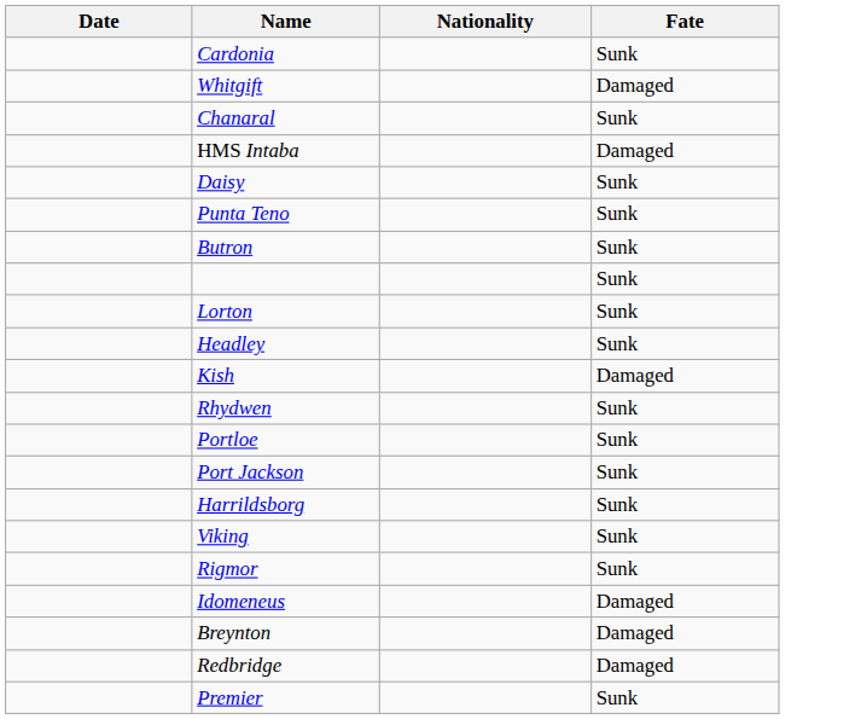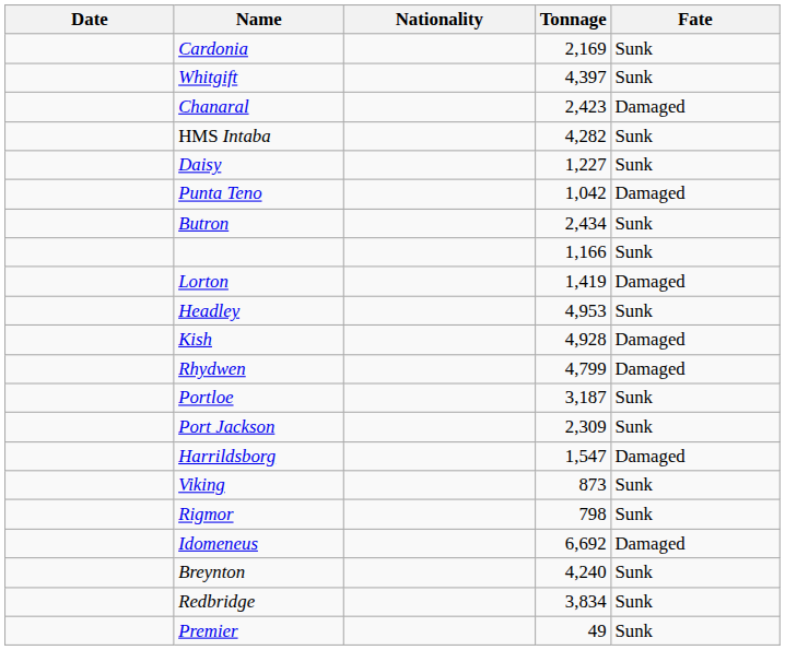 <table class="wikitable sortable">
 <tr>
 <th width="140px">Date</th>
 <th width="140px">Name</th>
 <th width="160px">Nationality</th>
+<th>Tonnage</th>
 <th width="140px">Fate</th>
 </tr>
 <tr>
 <td align="right"></td>
 <td align="left"><a href='#'><em>Cardonia</em></a></td>
 <td align="left"></td>
+<td align="right">2,169</td>
 <td align="left">Sunk</td>
 </tr>
 <tr>
 <td align="right"></td>
 <td align="left"><a href='#'><em>Whitgift</em></a></td>
 <td align="left"></td>
-<td align="left">Damaged</td>
+<td align="right">4,397</td>
+<td align="left">Sunk</td>
 </tr>
 <tr>
 <td align="right"></td>
 <td align="left"><a href='#'><em>Chanaral</em></a></td>
 <td align="left"></td>
-<td align="left">Sunk</td>
+<td align="right">2,423</td>
+<td align="left">Damaged</td>
 </tr>
 <tr>
 <td align="right"></td>
 <td align="left">HMS <em>Intaba</em></td>
 <td align="left"></td>
-<td align="left">Damaged</td>
+<td align="right">4,282</td>
+<td align="left">Sunk</td>
 </tr>
 <tr>
 <td align="right"></td>
 <td align="left"><a href='#'><em>Daisy</em></a></td>
 <td align="left"></td>
+<td align="right">1,227</td>
 <td align="left">Sunk</td>
 </tr>
 <tr>
 <td align="right"></td>
 <td align="left"><a href='#'><em>Punta Teno</em></a></td>
 <td align="left"></td>
-<td align="left">Sunk</td>
+<td align="right">1,042</td>
+<td align="left">Damaged</td>
 </tr>
 <tr>
 <td align="right"></td>
 <td align="left"><a href='#'><em>Butron</em></a></td>
 <td align="left"></td>
+<td align="right">2,434</td>
 <td align="left">Sunk</td>
 </tr>
 <tr>
 <td align="right"></td>
 <td align="left"></td>
 <td align="left"></td>
+<td align="right">1,166</td>
 <td align="left">Sunk</td>
 </tr>
 <tr>
 <td align="right"></td>
 <td align="left"><a href='#'><em>Lorton</em></a></td>
 <td align="left"></td>
-<td align="left">Sunk</td>
+<td align="right">1,419</td>
+<td align="left">Damaged</td>
 </tr>
 <tr>
 <td align="right"></td>
 <td align="left"><a href='#'><em>Headley</em></a></td>
 <td align="left"></td>
+<td align="right">4,953</td>
 <td align="left">Sunk</td>
 </tr>
 <tr>
 <td align="right"></td>
 <td align="left"><a href='#'><em>Kish</em></a></td>
 <td align="left"></td>
+<td align="right">4,928</td>
 <td align="left">Damaged</td>
 </tr>
 <tr>
 <td align="right"></td>
 <td align="left"><a href='#'><em>Rhydwen</em></a></td>
 <td align="left"></td>
-<td align="left">Sunk</td>
+<td align="right">4,799</td>
+<td align="left">Damaged</td>
 </tr>
 <tr>
 <td align="right"></td>
 <td align="left"><a href='#'><em>Portloe</em></a></td>
 <td align="left"></td>
+<td align="right">3,187</td>
 <td align="left">Sunk</td>
 </tr>
 <tr>
 <td align="right"></td>
 <td align="left"><a href='#'><em>Port Jackson</em></a></td>
 <td align="left"></td>
+<td align="right">2,309</td>
 <td align="left">Sunk</td>
 </tr>
 <tr>
 <td align="right"></td>
 <td align="left"><a href='#'><em>Harrildsborg</em></a></td>
 <td align="left"></td>
-<td align="left">Sunk</td>
+<td align="right">1,547</td>
+<td align="left">Damaged</td>
 </tr>
 <tr>
 <td align="right"></td>
 <td align="left"><a href='#'><em>Viking</em></a></td>
 <td align="left"></td>
+<td align="right">873</td>
 <td align="left">Sunk</td>
 </tr>
 <tr>
 <td align="right"></td>
 <td align="left"><a href='#'><em>Rigmor</em></a></td>
 <td align="left"></td>
+<td align="right">798</td>
 <td align="left">Sunk</td>
 </tr>
 <tr>
 <td align="right"></td>
 <td align="left"><a href='#'><em>Idomeneus</em></a></td>
 <td align="left"></td>
+<td align="right">6,692</td>
 <td align="left">Damaged</td>
 </tr>
 <tr>
 <td align="right"></td>
 <td align="left"><em>Breynton</em></td>
 <td align="left"></td>
-<td align="left">Damaged</td>
+<td align="right">4,240</td>
+<td align="left">Sunk</td>
 </tr>
 <tr>
 <td align="right"></td>
 <td align="left"><em>Redbridge</em></td>
 <td align="left"></td>
-<td align="left">Damaged</td>
+<td align="right">3,834</td>
+<td align="left">Sunk</td>
 </tr>
 <tr>
 <td align="right"></td>
 <td align="left"><a href='#'><em>Premier</em></a></td>
 <td align="left"></td>
+<td align="right">49</td>
 <td align="left">Sunk</td>
 </tr>
 </table>
